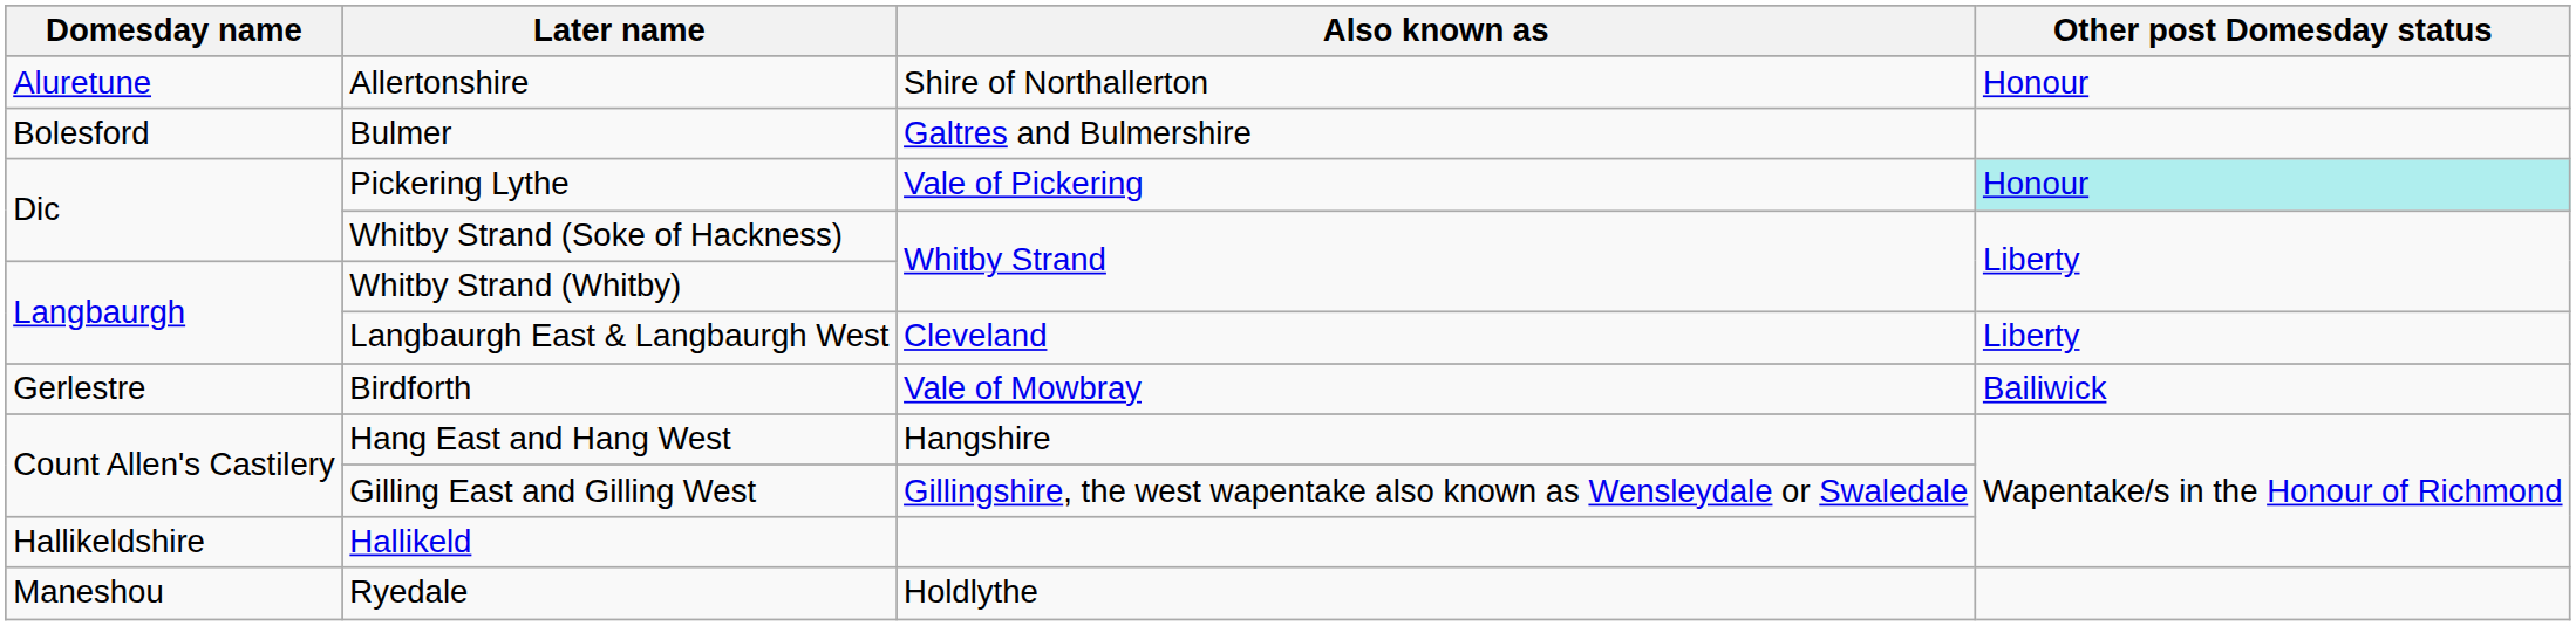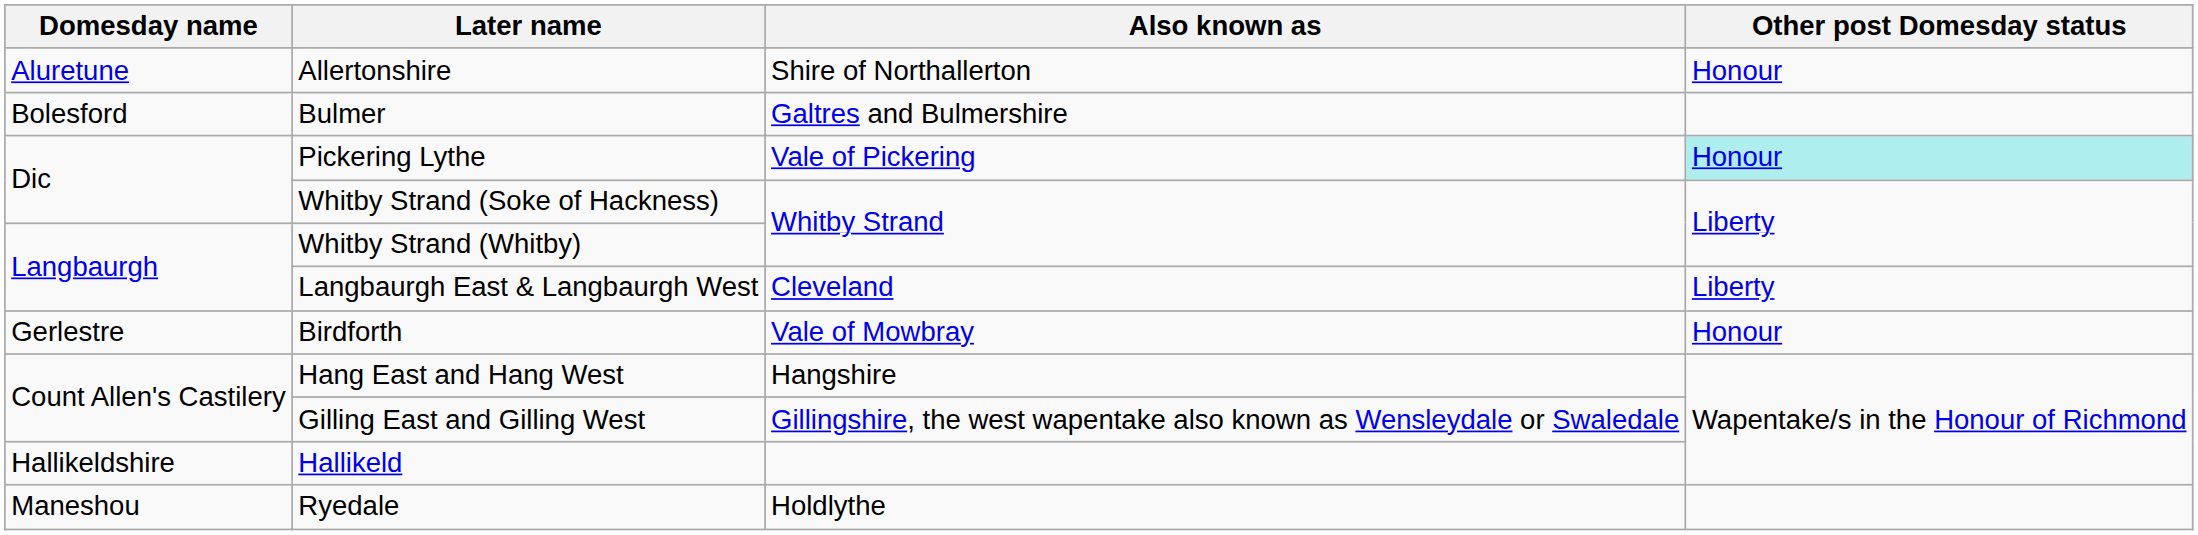 <table class="wikitable sortable">
 <tr>
 <th>Domesday name</th>
 <th>Later name</th>
 <th>Also known as</th>
 <th>Other post Domesday status</th>
 </tr>
 <tr>
 <td><a href='#'>Aluretune</a></td>
 <td>Allertonshire</td>
 <td>Shire of Northallerton</td>
 <td><a href='#'>Honour</a></td>
 </tr>
 <tr>
 <td>Bolesford</td>
 <td>Bulmer</td>
 <td><a href='#'>Galtres</a> and Bulmershire</td>
 <td></td>
 </tr>
 <tr>
 <td rowspan=2>Dic</td>
 <td>Pickering Lythe</td>
 <td><a href='#'>Vale of Pickering</a></td>
 <td style="background: paleturquoise;"><a href='#'>Honour</a></td>
 </tr>
 <tr>
 <td>Whitby Strand (Soke of Hackness)</td>
 <td rowspan=2><a href='#'>Whitby Strand</a></td>
 <td rowspan=2><a href='#'>Liberty</a></td>
 </tr>
 <tr>
 <td rowspan=2><a href='#'>Langbaurgh</a></td>
 <td>Whitby Strand (Whitby)</td>
 </tr>
 <tr>
 <td>Langbaurgh East & Langbaurgh West</td>
 <td><a href='#'>Cleveland</a></td>
 <td><a href='#'>Liberty</a></td>
 </tr>
 <tr>
 <td>Gerlestre</td>
 <td>Birdforth</td>
 <td><a href='#'>Vale of Mowbray</a></td>
-<td><a href='#'>Bailiwick</a></td>
+<td><a href='#'>Honour</a></td>
 </tr>
 <tr>
 <td rowspan=2>Count Allen's Castilery</td>
 <td>Hang East and Hang West</td>
 <td>Hangshire</td>
 <td rowspan=3>Wapentake/s in the <a href='#'>Honour of Richmond</a></td>
 </tr>
 <tr>
 <td>Gilling East and Gilling West</td>
 <td><a href='#'>Gillingshire</a>, the west wapentake also known as <a href='#'>Wensleydale</a> or <a href='#'>Swaledale</a></td>
 </tr>
 <tr>
 <td>Hallikeldshire</td>
 <td><a href='#'>Hallikeld</a></td>
 </tr>
 <tr>
 <td>Maneshou</td>
 <td>Ryedale</td>
 <td>Holdlythe</td>
 <td></td>
 </tr>
 </table>
